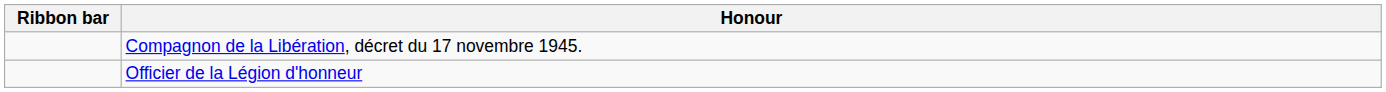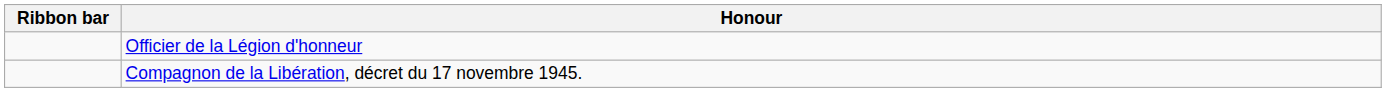 <table class="wikitable"  style="width: 100%">
 <tr>
 <th style="width:100px;">Ribbon bar</th>
 <th>Honour</th>
 </tr>
 <tr>
 <td></td>
-<td><a href='#'>Compagnon de la Libération</a>, décret du 17 novembre 1945.</td>
+<td><a href='#'>Officier de la Légion d'honneur</a></td>
 </tr>
 <tr>
 <td></td>
-<td><a href='#'>Officier de la Légion d'honneur</a></td>
+<td><a href='#'>Compagnon de la Libération</a>, décret du 17 novembre 1945.</td>
 </tr>
 </table>
